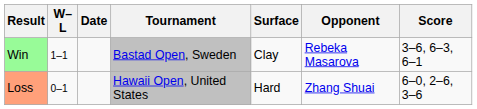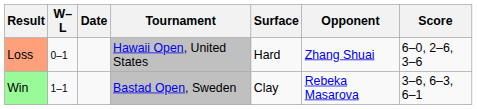 <table class="sortable wikitable">
 <tr>
 <th>Result</th>
 <th class="unsortable">W–L</th>
 <th>Date</th>
 <th>Tournament</th>
 <th>Surface</th>
 <th>Opponent</th>
 <th class="unsortable">Score</th>
 </tr>
 <tr>
+<td bgcolor=FFA07A>Loss</td>
+<td><small>0–1</small></td>
+<td><a href='#'></a></td>
+<td style=background:silver><a href='#'>Hawaii Open</a>, United States</td>
+<td>Hard</td>
+<td> <a href='#'>Zhang Shuai</a></td>
+<td>6–0, 2–6, 3–6</td>
+</tr>
+<tr>
 <td bgcolor=98FB98>Win</td>
 <td><small>1–1</small></td>
 <td><a href='#'></a></td>
 <td style=background:silver><a href='#'>Bastad Open</a>, Sweden</td>
 <td>Clay</td>
 <td> <a href='#'>Rebeka Masarova</a></td>
 <td>3–6, 6–3, 6–1</td>
 </tr>
-<tr>
-<td bgcolor=FFA07A>Loss</td>
-<td><small>0–1</small></td>
-<td><a href='#'></a></td>
-<td style=background:silver><a href='#'>Hawaii Open</a>, United States</td>
-<td>Hard</td>
-<td> <a href='#'>Zhang Shuai</a></td>
-<td>6–0, 2–6, 3–6</td>
-</tr>
 </table>
